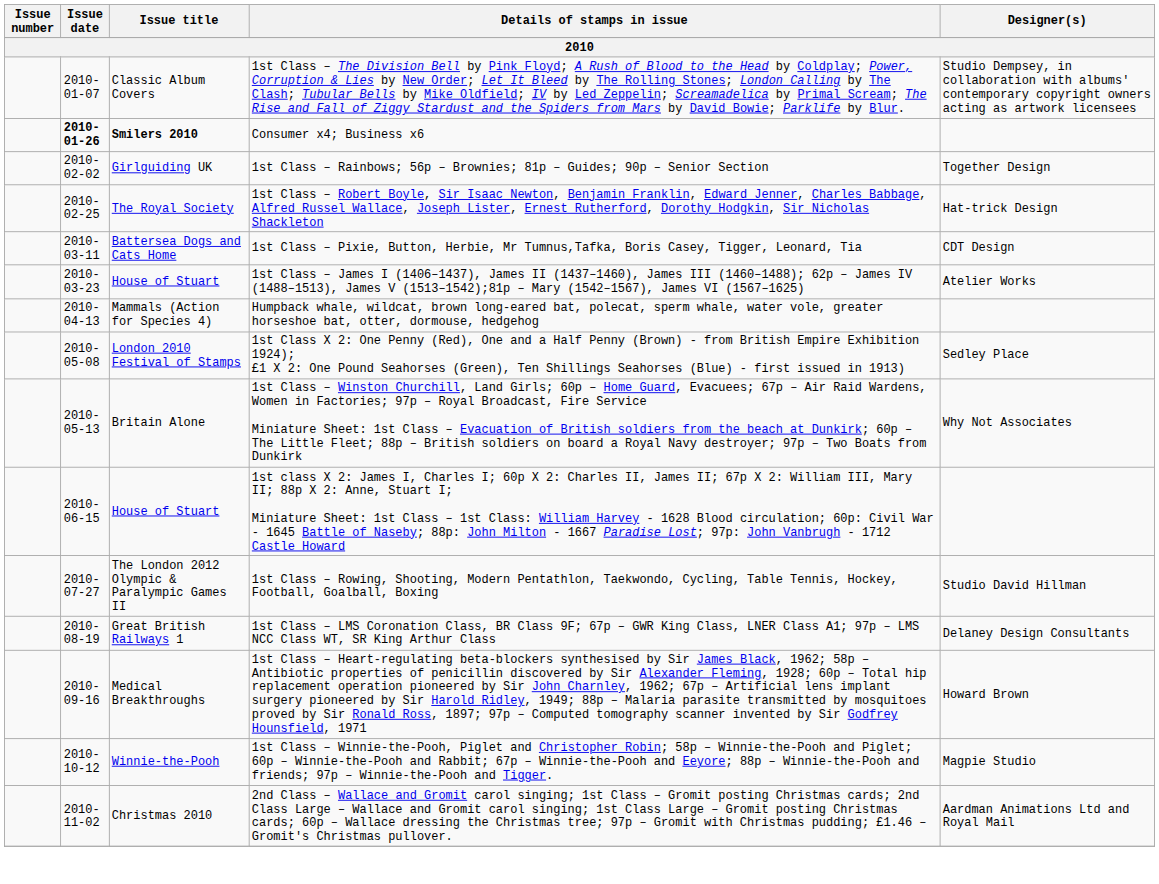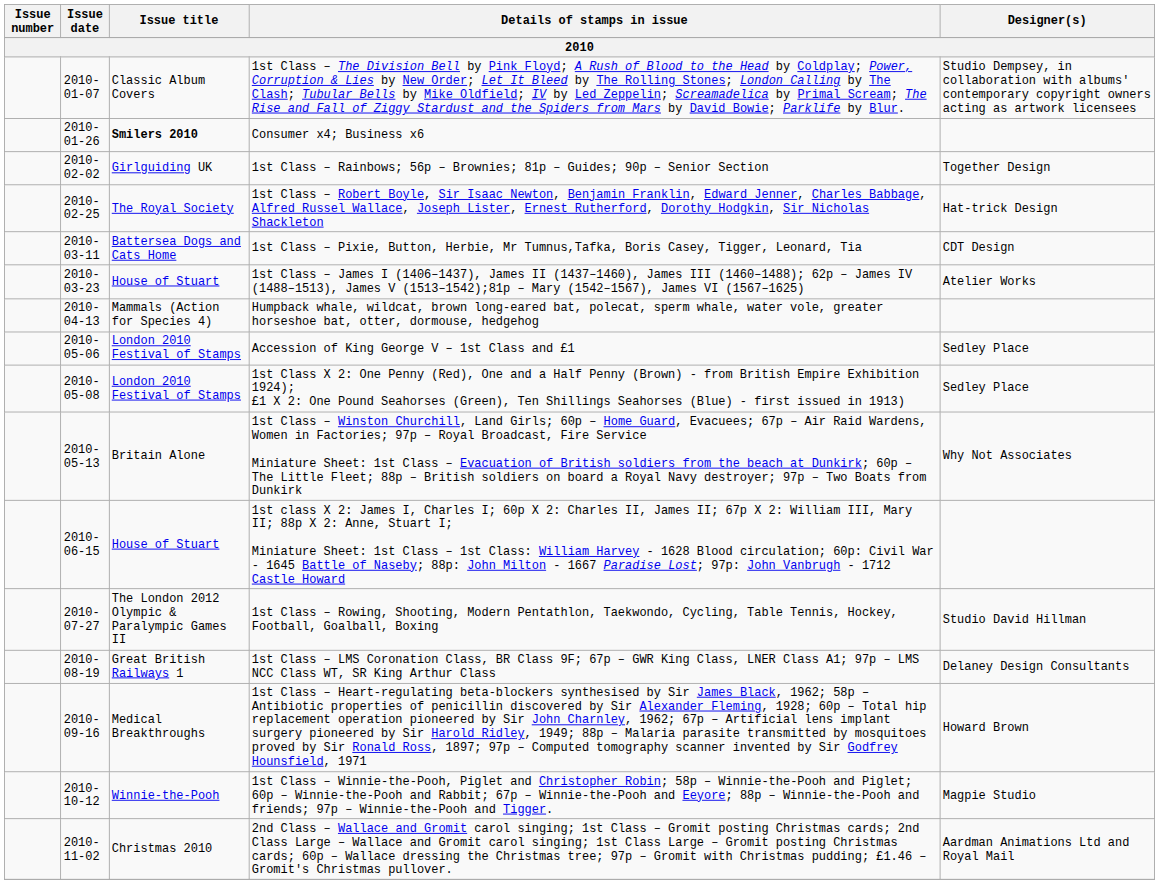 <table class="wikitable">
 <tr>
 <th>Issue number</th>
 <th>Issue date</th>
 <th>Issue title</th>
 <th>Details of stamps in issue</th>
 <th>Designer(s)</th>
 </tr>
 <tr>
 </tr>
 <tr>
 <th colspan=5>2010</th>
 </tr>
 <tr>
 <td></td>
 <td>2010-01-07</td>
 <td>Classic Album Covers</td>
 <td>1st Class – <em><a href='#'>The Division Bell</a></em> by <a href='#'>Pink Floyd</a>; <em><a href='#'>A Rush of Blood to the Head</a></em> by <a href='#'>Coldplay</a>; <em><a href='#'>Power, Corruption & Lies</a></em> by <a href='#'>New Order</a>; <em><a href='#'>Let It Bleed</a></em> by <a href='#'>The Rolling Stones</a>; <em><a href='#'>London Calling</a></em> by <a href='#'>The Clash</a>; <em><a href='#'>Tubular Bells</a></em> by <a href='#'>Mike Oldfield</a>; <em><a href='#'>IV</a></em> by <a href='#'>Led Zeppelin</a>; <em><a href='#'>Screamadelica</a></em> by <a href='#'>Primal Scream</a>; <em><a href='#'>The Rise and Fall of Ziggy Stardust and the Spiders from Mars</a></em> by <a href='#'>David Bowie</a>; <em><a href='#'>Parklife</a></em> by <a href='#'>Blur</a>.</td>
 <td>Studio Dempsey, in collaboration with albums' contemporary copyright owners acting as artwork licensees</td>
 </tr>
 <tr>
 <td></td>
-<td><strong>2010-01-26</strong></td>
+<td>2010-01-26</td>
 <td><strong>Smilers 2010</strong></td>
 <td>Consumer x4; Business x6</td>
 <td></td>
 </tr>
 <tr>
 <td></td>
 <td>2010-02-02</td>
 <td><a href='#'>Girlguiding</a> UK</td>
 <td>1st Class – Rainbows; 56p – Brownies; 81p – Guides; 90p – Senior Section</td>
 <td>Together Design</td>
 </tr>
 <tr>
 <td></td>
 <td>2010-02-25</td>
 <td><a href='#'>The Royal Society</a></td>
 <td>1st Class – <a href='#'>Robert Boyle</a>, <a href='#'>Sir Isaac Newton</a>, <a href='#'>Benjamin Franklin</a>, <a href='#'>Edward Jenner</a>, <a href='#'>Charles Babbage</a>, <a href='#'>Alfred Russel Wallace</a>, <a href='#'>Joseph Lister</a>, <a href='#'>Ernest Rutherford</a>, <a href='#'>Dorothy Hodgkin</a>, <a href='#'>Sir Nicholas Shackleton</a></td>
 <td>Hat-trick Design</td>
 </tr>
 <tr>
 <td></td>
 <td>2010-03-11</td>
 <td><a href='#'>Battersea Dogs and Cats Home</a></td>
 <td>1st Class – Pixie, Button, Herbie, Mr Tumnus,Tafka, Boris Casey, Tigger, Leonard, Tia</td>
 <td>CDT Design</td>
 </tr>
 <tr>
 <td></td>
 <td>2010-03-23</td>
 <td><a href='#'>House of Stuart</a></td>
 <td>1st Class – James I (1406–1437), James II (1437–1460), James III (1460–1488); 62p – James IV (1488–1513), James V (1513–1542);81p – Mary (1542–1567), James VI (1567–1625)</td>
 <td>Atelier Works</td>
 </tr>
 <tr>
 <td></td>
 <td>2010-04-13</td>
 <td>Mammals (Action for Species 4)</td>
 <td>Humpback whale, wildcat, brown long-eared bat, polecat, sperm whale, water vole, greater horseshoe bat, otter, dormouse, hedgehog</td>
 <td></td>
+</tr>
+<tr>
+<td></td>
+<td>2010-05-06</td>
+<td><a href='#'>London 2010 Festival of Stamps</a></td>
+<td>Accession of King George V – 1st Class and £1</td>
+<td>Sedley Place</td>
 </tr>
 <tr>
 <td></td>
 <td>2010-05-08</td>
 <td><a href='#'>London 2010 Festival of Stamps</a></td>
 <td>1st Class X 2: One Penny (Red), One and a Half Penny (Brown) - from British Empire Exhibition 1924);<br>£1 X 2:  One Pound Seahorses (Green),  Ten Shillings Seahorses (Blue) - first issued in 1913)</td>
 <td>Sedley Place</td>
 </tr>
 <tr>
 <td></td>
 <td>2010-05-13</td>
 <td>Britain Alone</td>
 <td>1st Class – <a href='#'>Winston Churchill</a>, Land Girls; 60p – <a href='#'>Home Guard</a>, Evacuees; 67p – Air Raid Wardens, Women in Factories; 97p – Royal Broadcast, Fire Service<br><br>Miniature Sheet: 1st Class – <a href='#'>Evacuation of British soldiers from the beach at Dunkirk</a>; 60p – The Little Fleet; 88p – British soldiers on board a Royal Navy destroyer; 97p – Two Boats from Dunkirk</td>
 <td>Why Not Associates</td>
 </tr>
 <tr>
 <td></td>
 <td>2010-06-15</td>
 <td><a href='#'>House of Stuart</a></td>
 <td>1st class X 2: James I, Charles I; 60p X 2: Charles II, James II; 67p X 2: William III, Mary II; 88p X 2: Anne, Stuart I;<br><br>Miniature Sheet: 1st Class – 1st Class: <a href='#'>William Harvey</a> - 1628 Blood circulation; 60p: Civil War - 1645 <a href='#'>Battle of Naseby</a>; 88p: <a href='#'>John Milton</a> - 1667 <em><a href='#'>Paradise Lost</a></em>; 97p: <a href='#'>John Vanbrugh</a> - 1712 <a href='#'>Castle Howard</a></td>
 <td></td>
 </tr>
 <tr>
 <td></td>
 <td>2010-07-27</td>
 <td>The London 2012 Olympic & Paralympic Games II</td>
 <td>1st Class – Rowing, Shooting, Modern Pentathlon, Taekwondo, Cycling, Table Tennis, Hockey, Football, Goalball, Boxing</td>
 <td>Studio David Hillman</td>
 </tr>
 <tr>
 <td></td>
 <td>2010-08-19</td>
 <td>Great British <a href='#'>Railways</a> 1</td>
 <td>1st Class – LMS Coronation Class, BR Class 9F; 67p – GWR King Class, LNER Class A1; 97p – LMS NCC Class WT, SR King Arthur Class</td>
 <td>Delaney Design Consultants</td>
 </tr>
 <tr>
 <td></td>
 <td>2010-09-16</td>
 <td>Medical Breakthroughs</td>
 <td>1st Class – Heart-regulating beta-blockers synthesised by Sir <a href='#'>James Black</a>, 1962; 58p – Antibiotic properties of penicillin discovered by Sir <a href='#'>Alexander Fleming</a>, 1928; 60p – Total hip replacement operation pioneered by Sir <a href='#'>John Charnley</a>, 1962; 67p – Artificial lens implant surgery pioneered by Sir <a href='#'>Harold Ridley</a>, 1949; 88p – Malaria parasite transmitted by mosquitoes proved by Sir <a href='#'>Ronald Ross</a>, 1897; 97p – Computed tomography scanner invented by Sir <a href='#'>Godfrey Hounsfield</a>, 1971</td>
 <td>Howard Brown</td>
 </tr>
 <tr>
 <td></td>
 <td>2010-10-12</td>
 <td><a href='#'>Winnie-the-Pooh</a></td>
 <td>1st Class – Winnie-the-Pooh, Piglet and <a href='#'>Christopher Robin</a>; 58p – Winnie-the-Pooh and Piglet; 60p – Winnie-the-Pooh and Rabbit; 67p – Winnie-the-Pooh and <a href='#'>Eeyore</a>; 88p – Winnie-the-Pooh and friends; 97p – Winnie-the-Pooh and <a href='#'>Tigger</a>.</td>
 <td>Magpie Studio</td>
 </tr>
 <tr>
 <td></td>
 <td>2010-11-02</td>
 <td>Christmas 2010</td>
 <td>2nd Class – <a href='#'>Wallace and Gromit</a> carol singing; 1st Class – Gromit posting Christmas cards; 2nd Class Large – Wallace and Gromit carol singing; 1st Class Large – Gromit posting Christmas cards; 60p – Wallace dressing the Christmas tree; 97p – Gromit with Christmas pudding; £1.46 – Gromit's Christmas pullover.</td>
 <td>Aardman Animations Ltd and Royal Mail</td>
 </tr>
 <tr>
 </tr>
 </table>
